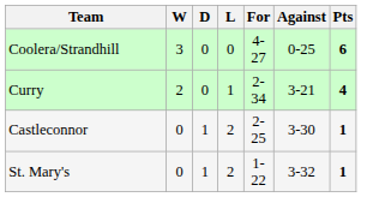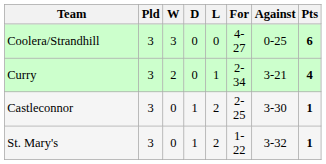 <table class="wikitable">
 <tr>
 <th width=165>Team</th>
+<th width=20>Pld</th>
 <th width=20>W</th>
 <th width=20>D</th>
 <th width=20>L</th>
 <th width=20>For</th>
 <th width=20>Against</th>
 <th width=20>Pts</th>
 </tr>
 <tr align=center style="background:#ccffcc;">
 <td style="text-align:left;">Coolera/Strandhill</td>
 <td>3</td>
+<td>3</td>
 <td>0</td>
 <td>0</td>
 <td>4-27</td>
 <td>0-25</td>
 <td><strong>6</strong></td>
 </tr>
 <tr align=center style="background:#ccffcc;">
 <td style="text-align:left;">Curry</td>
+<td>3</td>
 <td>2</td>
 <td>0</td>
 <td>1</td>
 <td>2-34</td>
 <td>3-21</td>
 <td><strong>4</strong></td>
 </tr>
 <tr align=center style="background:#f5f5f5;">
 <td style="text-align:left;">Castleconnor</td>
+<td>3</td>
 <td>0</td>
 <td>1</td>
 <td>2</td>
 <td>2-25</td>
 <td>3-30</td>
 <td><strong>1</strong></td>
 </tr>
 <tr align=center style="background:#f5f5f5;">
 <td style="text-align:left;">St. Mary's</td>
+<td>3</td>
 <td>0</td>
 <td>1</td>
 <td>2</td>
 <td>1-22</td>
 <td>3-32</td>
 <td><strong>1</strong></td>
 </tr>
 </table>
